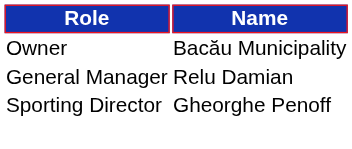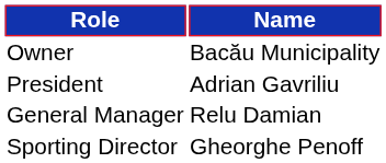 <table class="toccolours">
 <tr>
 <th style="background:#1133ae;color:#FFFFFF;border:1px solid #ee131e;">Role</th>
 <th style="background:#1133ae;color:#FFFFFF;border:1px solid #ee131e;">Name</th>
 </tr>
 <tr>
 <td>Owner</td>
 <td> Bacău Municipality</td>
 </tr>
 <tr>
+<td>President</td>
+<td> Adrian Gavriliu</td>
+</tr>
+<tr>
 <td>General Manager</td>
 <td> Relu Damian</td>
 </tr>
 <tr>
 <td>Sporting Director</td>
 <td> Gheorghe Penoff</td>
 </tr>
 </table>
